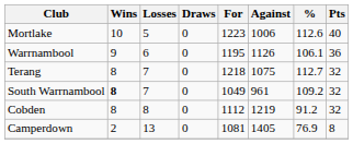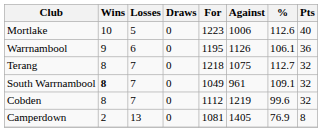 <table class="wikitable">
 <tr>
 <th>Club</th>
 <th>Wins</th>
 <th>Losses</th>
 <th>Draws</th>
 <th>For</th>
 <th>Against</th>
 <th>%</th>
 <th>Pts</th>
 </tr>
 <tr>
 <td>Mortlake</td>
 <td>10</td>
 <td>5</td>
 <td>0</td>
 <td>1223</td>
 <td>1006</td>
 <td>112.6</td>
 <td>40</td>
 </tr>
 <tr>
 <td>Warrnambool</td>
 <td>9</td>
 <td>6</td>
 <td>0</td>
 <td>1195</td>
 <td>1126</td>
 <td>106.1</td>
 <td>36</td>
 </tr>
 <tr>
 <td>Terang</td>
 <td>8</td>
 <td>7</td>
 <td>0</td>
 <td>1218</td>
 <td>1075</td>
 <td>112.7</td>
 <td>32</td>
 </tr>
 <tr>
 <td>South Warrnambool</td>
 <td><strong>8</strong></td>
 <td>7</td>
 <td>0</td>
 <td>1049</td>
 <td>961</td>
-<td>109.2</td>
+<td>109.1</td>
 <td>32</td>
 </tr>
 <tr>
 <td>Cobden</td>
 <td>8</td>
-<td>8</td>
+<td>7</td>
 <td>0</td>
 <td>1112</td>
 <td>1219</td>
-<td>91.2</td>
+<td>99.6</td>
 <td>32</td>
 </tr>
 <tr>
 <td>Camperdown</td>
 <td>2</td>
 <td>13</td>
 <td>0</td>
 <td>1081</td>
 <td>1405</td>
 <td>76.9</td>
 <td>8</td>
 </tr>
 <tr>
 </tr>
 </table>
